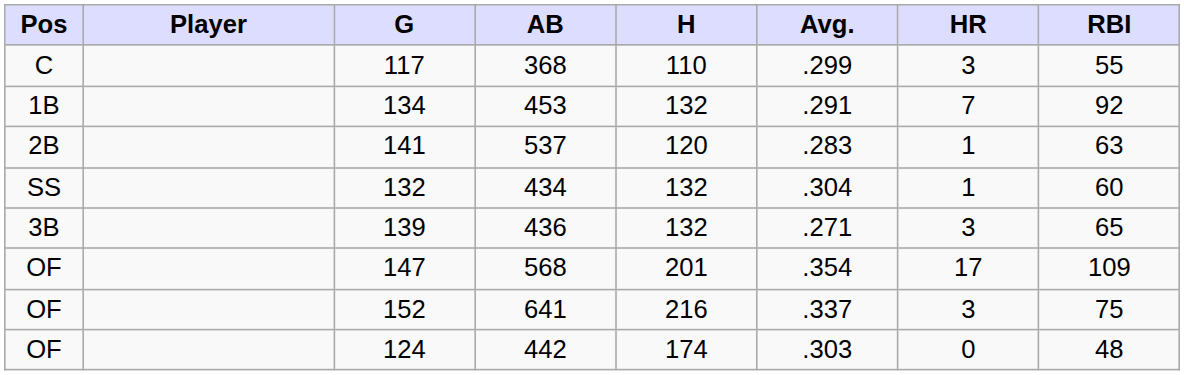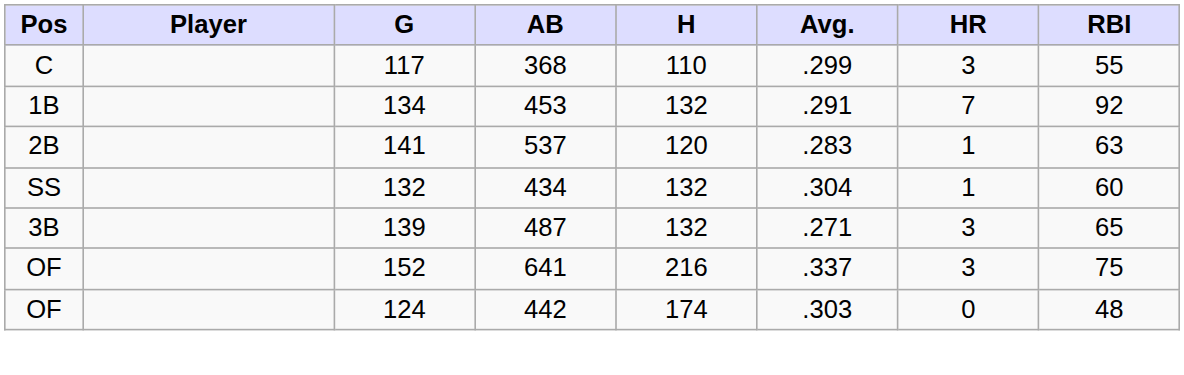 <table class="wikitable sortable">
 <tr>
 <th style="background:#ddf; width:5%;">Pos</th>
 <th style="background:#ddf; width:16%;">Player</th>
 <th style="background:#ddf; width:9%;">G</th>
 <th style="background:#ddf; width:9%;">AB</th>
 <th style="background:#ddf; width:9%;">H</th>
 <th style="background:#ddf; width:9%;">Avg.</th>
 <th style="background:#ddf; width:9%;">HR</th>
 <th style="background:#ddf; width:9%;">RBI</th>
 </tr>
 <tr style="text-align:center;">
 <td>C</td>
 <td></td>
 <td>117</td>
 <td>368</td>
 <td>110</td>
 <td>.299</td>
 <td>3</td>
 <td>55</td>
 </tr>
 <tr align="center">
 <td>1B</td>
 <td></td>
 <td>134</td>
 <td>453</td>
 <td>132</td>
 <td>.291</td>
 <td>7</td>
 <td>92</td>
 </tr>
 <tr align="center">
 <td>2B</td>
 <td></td>
 <td>141</td>
 <td>537</td>
 <td>120</td>
 <td>.283</td>
 <td>1</td>
 <td>63</td>
 </tr>
 <tr align="center">
 <td>SS</td>
 <td></td>
 <td>132</td>
 <td>434</td>
 <td>132</td>
 <td>.304</td>
 <td>1</td>
 <td>60</td>
 </tr>
 <tr align="center">
 <td>3B</td>
 <td></td>
 <td>139</td>
-<td>436</td>
+<td>487</td>
 <td>132</td>
 <td>.271</td>
 <td>3</td>
 <td>65</td>
-</tr>
-<tr align="center">
-<td>OF</td>
-<td></td>
-<td>147</td>
-<td>568</td>
-<td>201</td>
-<td>.354</td>
-<td>17</td>
-<td>109</td>
 </tr>
 <tr align="center">
 <td>OF</td>
 <td></td>
 <td>152</td>
 <td>641</td>
 <td>216</td>
 <td>.337</td>
 <td>3</td>
 <td>75</td>
 </tr>
 <tr align="center">
 <td>OF</td>
 <td></td>
 <td>124</td>
 <td>442</td>
 <td>174</td>
 <td>.303</td>
 <td>0</td>
 <td>48</td>
 </tr>
 </table>
